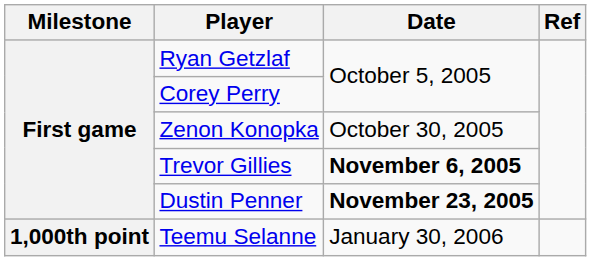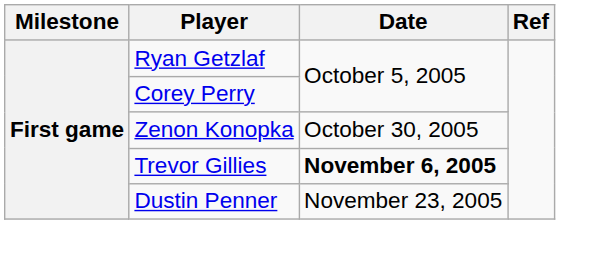 <table class="wikitable">
 <tr>
 <th scope="col">Milestone</th>
 <th scope="col">Player</th>
 <th scope="col">Date</th>
 <th scope="col">Ref</th>
 </tr>
 <tr>
 <th rowspan=5>First game</th>
 <td><a href='#'>Ryan Getzlaf</a></td>
 <td rowspan=2>October 5, 2005</td>
 <td rowspan=5></td>
 </tr>
 <tr>
 <td><a href='#'>Corey Perry</a></td>
 </tr>
 <tr>
 <td><a href='#'>Zenon Konopka</a></td>
 <td>October 30, 2005</td>
 </tr>
 <tr>
 <td><a href='#'>Trevor Gillies</a></td>
 <td><strong>November 6, 2005</strong></td>
 </tr>
 <tr>
 <td><a href='#'>Dustin Penner</a></td>
-<td><strong>November 23, 2005</strong></td>
-</tr>
-<tr>
-<th>1,000th point</th>
-<td><a href='#'>Teemu Selanne</a></td>
-<td>January 30, 2006</td>
-<td></td>
+<td>November 23, 2005</td>
 </tr>
 </table>
